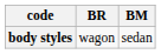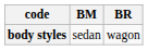 <table class="wikitable">
 <tr>
 <th>code</th>
+<th>BM</th>
 <th>BR</th>
-<th>BM</th>
 </tr>
 <tr>
 <th>body styles</th>
+<td>sedan</td>
 <td>wagon</td>
-<td>sedan</td>
 </tr>
 </table>
